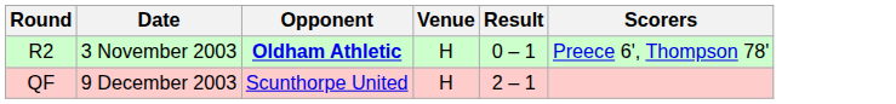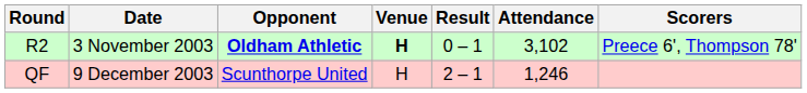 <table class="wikitable" style="text-align:center;">
 <tr>
 <th>Round</th>
 <th>Date</th>
 <th>Opponent</th>
 <th>Venue</th>
 <th>Result</th>
+<th>Attendance</th>
 <th>Scorers</th>
 </tr>
 <tr style="background: #CCFFCC;">
 <td>R2</td>
 <td>3 November 2003</td>
 <td><strong><a href='#'>Oldham Athletic</a></strong></td>
-<td>H</td>
+<td><strong>H</strong></td>
 <td>0 – 1</td>
+<td>3,102</td>
 <td><a href='#'>Preece</a> 6', <a href='#'>Thompson</a> 78'</td>
 </tr>
 <tr style="background: #FFCCCC;">
 <td>QF</td>
 <td>9 December 2003</td>
 <td><a href='#'>Scunthorpe United</a></td>
 <td>H</td>
 <td>2 – 1</td>
+<td>1,246</td>
 <td></td>
 </tr>
 </table>
